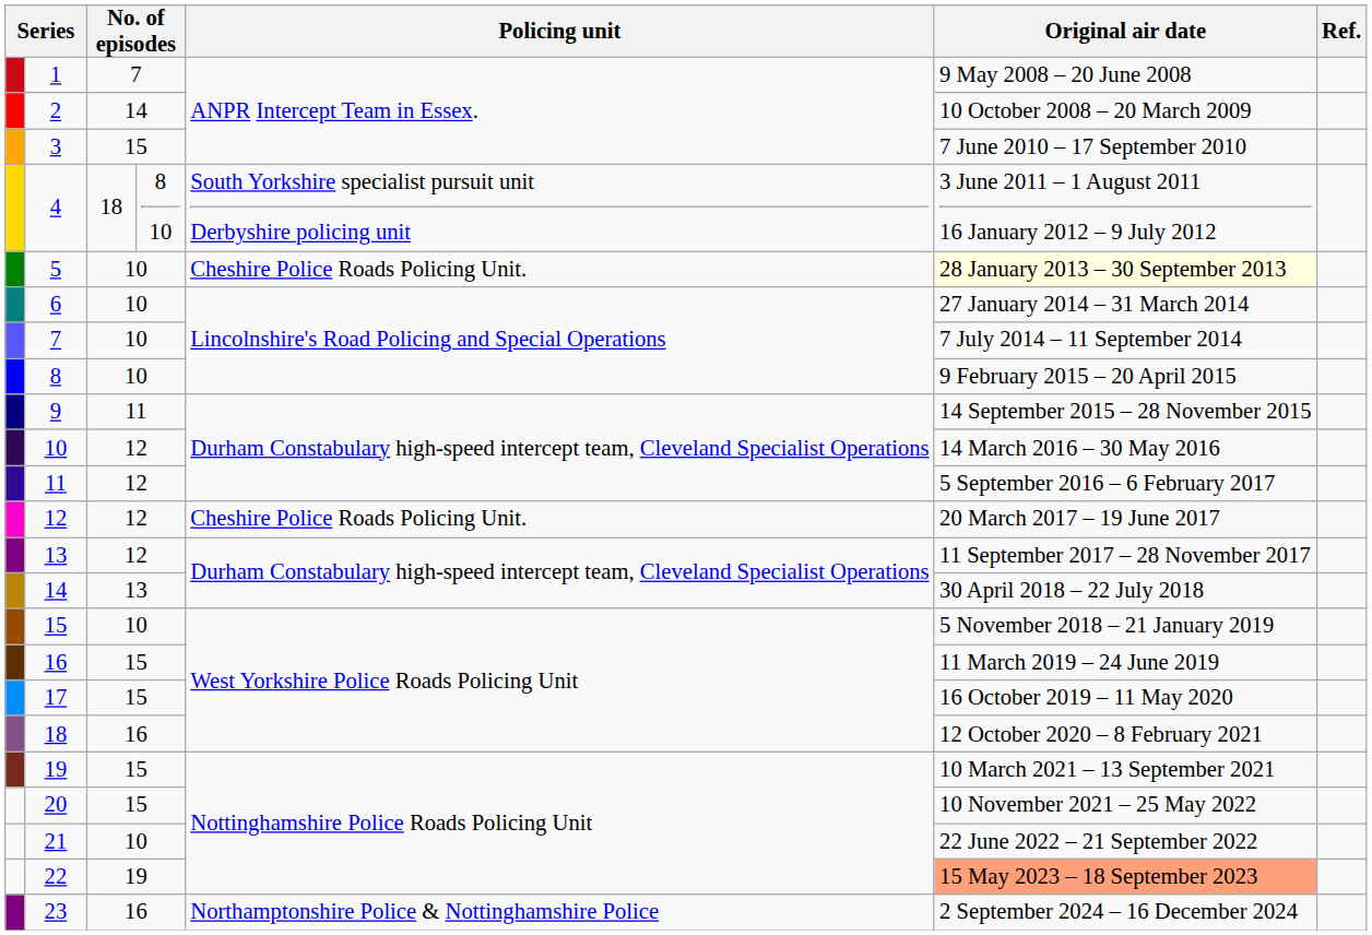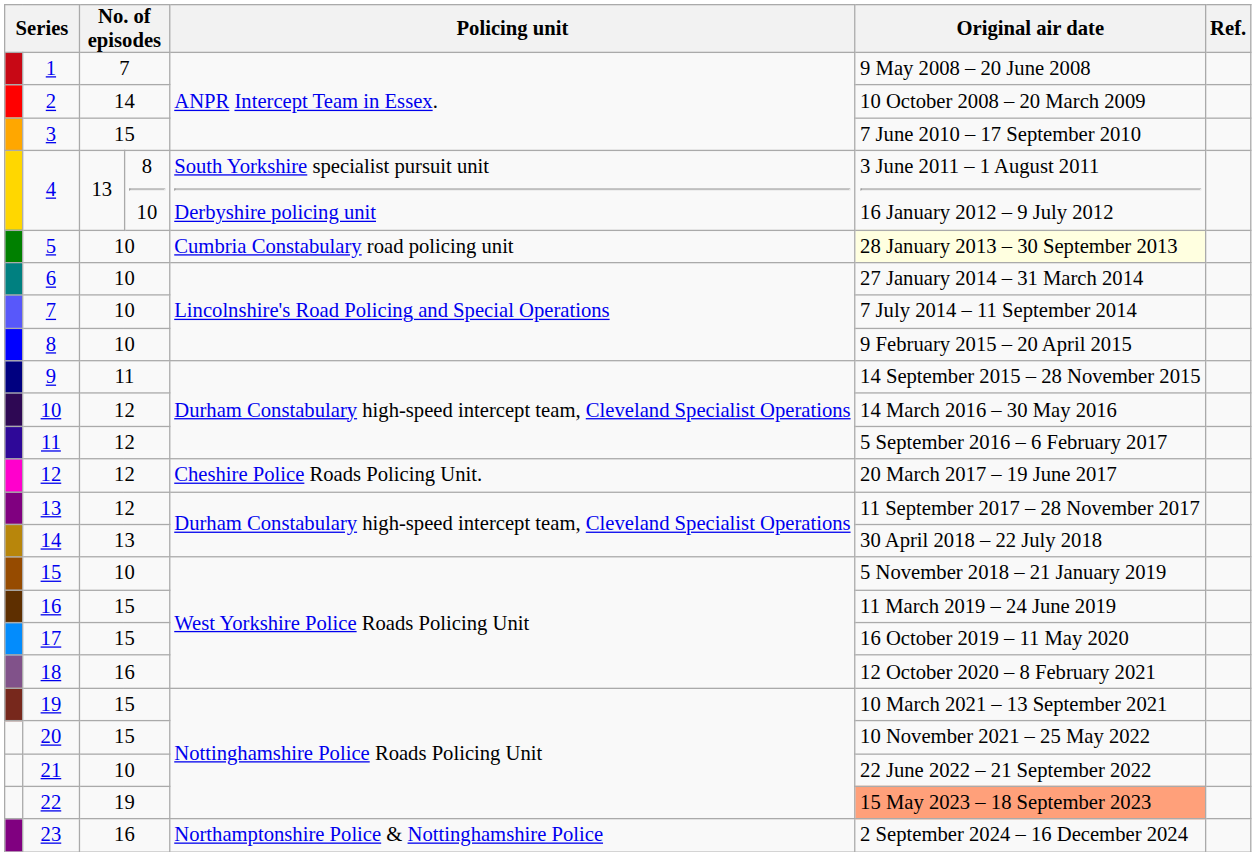 <table class="wikitable">
 <tr>
 <th style="padding:0 8px;" colspan="2">Series</th>
 <th style="padding:0 6px;" colspan="2">No. of<br>episodes</th>
 <th style="padding:0 20px;">Policing unit</th>
 <th style="padding:0 40px;">Original air date</th>
 <th style="padding0 5px;">Ref.</th>
 </tr>
 <tr>
 <td style="background:#c80815; color:#100; text-align:center;"></td>
 <td style="text-align:center;"><a href='#'>1</a></td>
 <td style="text-align:center;" colspan=2>7</td>
 <td rowspan="3"><a href='#'>ANPR</a> <a href='#'>Intercept Team in Essex</a>.</td>
 <td style="text-align:left;">9 May 2008 – 20 June 2008</td>
 <td></td>
 </tr>
 <tr>
 <td style="background:#f00; color:#100; text-align:center;"></td>
 <td style="text-align:center;"><a href='#'>2</a></td>
 <td style="text-align:center;" colspan=2>14</td>
 <td style="text-align:left;">10 October 2008 – 20 March 2009</td>
 <td></td>
 </tr>
 <tr>
 <td style="background:#ffa700; color:#100; text-align:center;"></td>
 <td style="text-align:center;"><a href='#'>3</a></td>
 <td style="text-align:center;" colspan=2>15</td>
 <td style="text-align:left;">7 June 2010 – 17 September 2010</td>
 <td></td>
 </tr>
 <tr>
 <td style="background:gold; color:#100; text-align:center;"></td>
 <td style="text-align:center;"><a href='#'>4</a></td>
-<td style="text-align:center;">18</td>
+<td style="text-align:center;">13</td>
 <td style="text-align:center;">8<hr>10</td>
 <td><a href='#'>South Yorkshire</a> specialist pursuit unit<hr><a href='#'>Derbyshire policing unit</a></td>
 <td style="text-align:left;">3 June 2011 – 1 August 2011<hr>16 January 2012 – 9 July 2012</td>
 <td></td>
 </tr>
 <tr>
 <td style="background:green; color:#100; text-align:center;"></td>
 <td style="text-align:center;"><a href='#'>5</a></td>
 <td style="text-align:center;" colspan=2>10</td>
-<td><a href='#'>Cheshire Police</a> Roads Policing Unit.</td>
+<td><a href='#'>Cumbria Constabulary</a> road policing unit</td>
 <td style="background: lightyellow; text-align:left;">28 January 2013 – 30 September 2013</td>
 <td></td>
 </tr>
 <tr>
 <td style="background:teal; color:#100; text-align:center;"></td>
 <td style="text-align:center;"><a href='#'>6</a></td>
 <td style="text-align:center;" colspan=2>10</td>
 <td rowspan="3"><a href='#'>Lincolnshire's Road Policing and Special Operations</a></td>
 <td style="text-align:left;">27 January 2014 – 31 March 2014</td>
 <td></td>
 </tr>
 <tr>
 <td style="background:#5858fa; color:#100; text-align:center;"></td>
 <td style="text-align:center;"><a href='#'>7</a></td>
 <td style="text-align:center;" colspan=2>10</td>
 <td style="text-align:left;">7 July 2014 – 11 September 2014</td>
 <td></td>
 </tr>
 <tr>
 <td style="background:#00f; color:#100; text-align:center;"></td>
 <td style="text-align:center;"><a href='#'>8</a></td>
 <td style="text-align:center;" colspan=2>10</td>
 <td style="text-align:left;">9 February 2015 – 20 April 2015</td>
 <td></td>
 </tr>
 <tr>
 <td style="background:navy; color:#100; text-align:center;"></td>
 <td style="text-align:center;"><a href='#'>9</a></td>
 <td style="text-align:center;" colspan=2>11</td>
 <td rowspan="3"><a href='#'>Durham Constabulary</a> high-speed intercept team, <a href='#'>Cleveland Specialist Operations</a></td>
 <td style="text-align:left;">14 September 2015 – 28 November 2015</td>
 <td></td>
 </tr>
 <tr>
 <td style="background:#2e0854; color:#100; text-align:center;"></td>
 <td style="text-align:center;"><a href='#'>10</a></td>
 <td style="text-align:center;" colspan=2>12</td>
 <td style="text-align:left;">14 March 2016 – 30 May 2016</td>
 <td></td>
 </tr>
 <tr>
 <td style="background:#2e0898; color:#100; text-align:center;"></td>
 <td style="text-align:center;"><a href='#'>11</a></td>
 <td style="text-align:center;" colspan=2>12</td>
 <td style="text-align:left;">5 September 2016 – 6 February 2017</td>
 <td></td>
 </tr>
 <tr>
 <td style="background:#f0c; color:#100; text-align:center;"></td>
 <td style="text-align:center;"><a href='#'>12</a></td>
 <td style="text-align:center;" colspan=2>12</td>
 <td><a href='#'>Cheshire Police</a> Roads Policing Unit.</td>
 <td style="text-align:left;">20 March 2017 – 19 June 2017</td>
 <td></td>
 </tr>
 <tr>
 <td style="background:purple; color:#100; text-align:center;"></td>
 <td style="text-align:center;"><a href='#'>13</a></td>
 <td style="text-align:center;" colspan=2>12</td>
 <td rowspan="2"><a href='#'>Durham Constabulary</a> high-speed intercept team, <a href='#'>Cleveland Specialist Operations</a></td>
 <td style="text-align:left;">11 September 2017 – 28 November 2017</td>
 <td></td>
 </tr>
 <tr>
 <td style="background:#b8860b; color:#100; text-align:center;"></td>
 <td style="text-align:center;"><a href='#'>14</a></td>
 <td style="text-align:center;" colspan=2>13</td>
 <td style="text-align:left;">30 April 2018 – 22 July 2018</td>
 <td></td>
 </tr>
 <tr>
 <td style="background:#964b00; color:#100; text-align:center;"></td>
 <td style="text-align:center;"><a href='#'>15</a></td>
 <td style="text-align:center;" colspan=2>10</td>
 <td rowspan="4"><a href='#'>West Yorkshire Police</a> Roads Policing Unit</td>
 <td style="text-align:left;">5 November 2018 – 21 January 2019</td>
 <td></td>
 </tr>
 <tr>
 <td style="background:#5E2F00; color:#100; text-align:center;"></td>
 <td style="text-align:center"><a href='#'>16</a></td>
 <td style="text-align:center" colspan=2>15</td>
 <td style="text-align:left">11 March 2019 – 24 June 2019</td>
 <td></td>
 </tr>
 <tr>
 <td style="background:#038cfc; color:#100; text-align:center;"></td>
 <td style="text-align:center"><a href='#'>17</a></td>
 <td style="text-align:center" colspan=2>15</td>
 <td style="text-align:left">16 October 2019 – 11 May 2020</td>
 <td></td>
 </tr>
 <tr>
 <td style="background:#81528A; color:#100; text-align:center;"></td>
 <td style="text-align:center"><a href='#'>18</a></td>
 <td style="text-align:center" colspan=2>16</td>
 <td style="text-align:left">12 October 2020 – 8 February 2021</td>
 <td></td>
 </tr>
 <tr>
 <td style="background:#77281c; color:#100; text-align:center;"></td>
 <td style="text-align:center"><a href='#'>19</a></td>
 <td style="text-align:center" colspan=2>15</td>
 <td rowspan="4"><a href='#'>Nottinghamshire Police</a> Roads Policing Unit</td>
 <td style="text-align:left">10 March 2021 – 13 September 2021</td>
 <td></td>
 </tr>
 <tr>
 <td style="background:#; color:; text-align:center;"></td>
 <td style="text-align:center"><a href='#'>20</a></td>
 <td style="text-align:center" colspan=2>15</td>
 <td style="text-align:left">10 November 2021 – 25 May 2022</td>
 <td></td>
 </tr>
 <tr>
 <td style="background:#; color:; text-align:center;"></td>
 <td style="text-align:center"><a href='#'>21</a></td>
 <td style="text-align:center" colspan=2>10</td>
 <td style="text-align:left">22 June 2022 – 21 September 2022</td>
 <td></td>
 </tr>
 <tr>
 <td style="background:#; color:; text-align:center;"></td>
 <td style="text-align:center"><a href='#'>22</a></td>
 <td style="text-align:center" colspan=2>19</td>
 <td style="background: lightsalmon; text-align:left">15 May 2023 – 18 September 2023</td>
 <td></td>
 </tr>
 <tr>
 <td style="background:purple; color:#100; text-align:center;"></td>
 <td style="text-align:center;"><a href='#'>23</a></td>
 <td style="text-align:center;" colspan=2>16</td>
 <td rowspan="2"><a href='#'>Northamptonshire Police</a> & <a href='#'>Nottinghamshire Police</a></td>
 <td style="text-align:left;">2 September 2024 – 16 December 2024</td>
 <td></td>
 </tr>
 </table>
